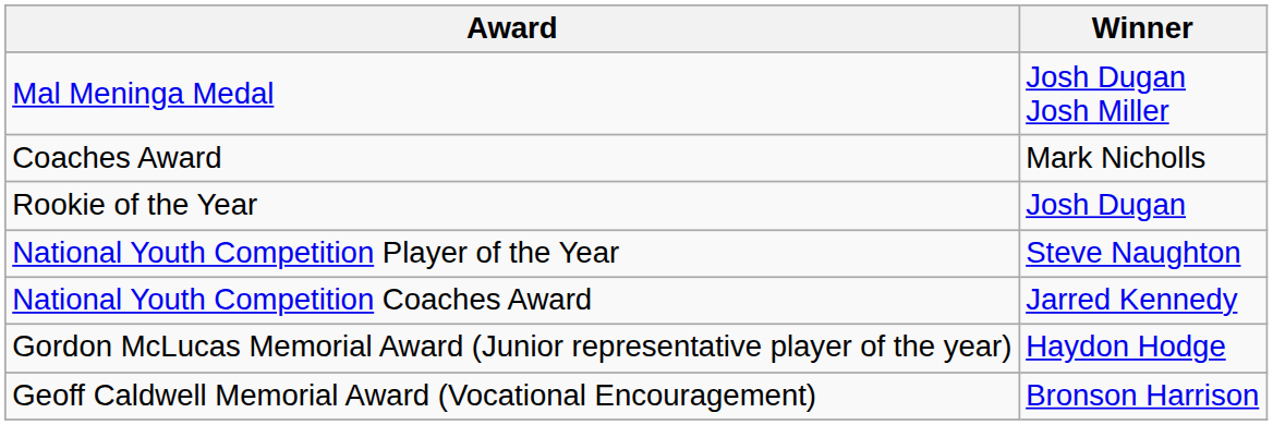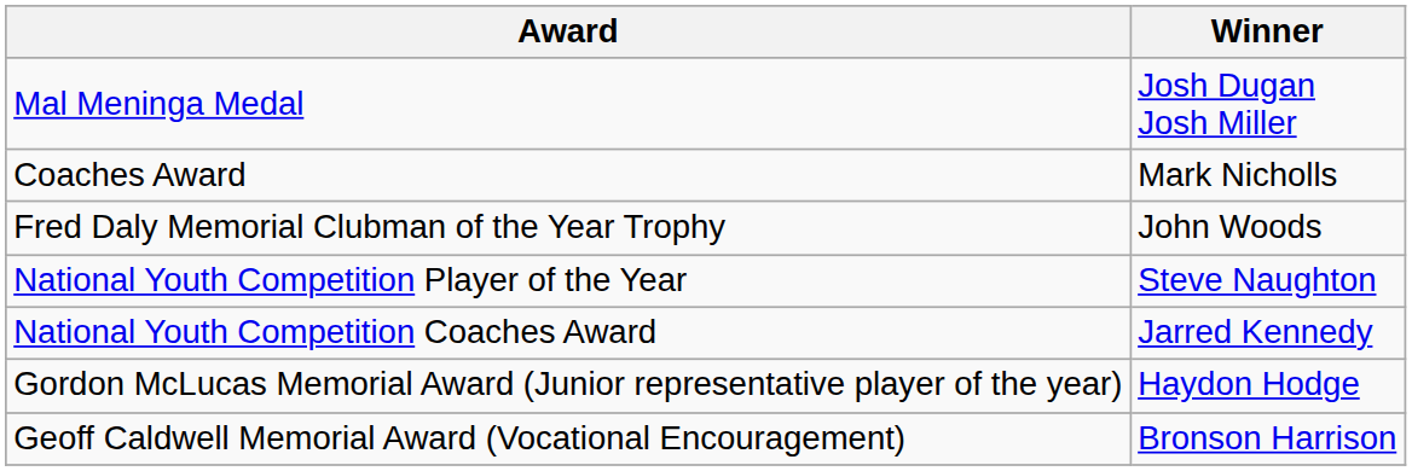 <table class="wikitable">
 <tr>
 <th>Award</th>
 <th>Winner</th>
 </tr>
 <tr>
 <td><a href='#'>Mal Meninga Medal</a></td>
 <td><a href='#'>Josh Dugan</a> <br> <a href='#'>Josh Miller</a></td>
 </tr>
 <tr>
 <td>Coaches Award</td>
 <td>Mark Nicholls</td>
 </tr>
 <tr>
-<td>Rookie of the Year</td>
-<td><a href='#'>Josh Dugan</a></td>
+<td>Fred Daly Memorial Clubman of the Year Trophy</td>
+<td>John Woods</td>
 </tr>
 <tr>
 <td><a href='#'>National Youth Competition</a> Player of the Year</td>
 <td><a href='#'>Steve Naughton</a></td>
 </tr>
 <tr>
 <td><a href='#'>National Youth Competition</a> Coaches Award</td>
 <td><a href='#'>Jarred Kennedy</a></td>
 </tr>
 <tr>
 <td>Gordon McLucas Memorial Award (Junior representative player of the year)</td>
 <td><a href='#'>Haydon Hodge</a></td>
 </tr>
 <tr>
 <td>Geoff Caldwell Memorial Award (Vocational Encouragement)</td>
 <td><a href='#'>Bronson Harrison</a></td>
 </tr>
 </table>
